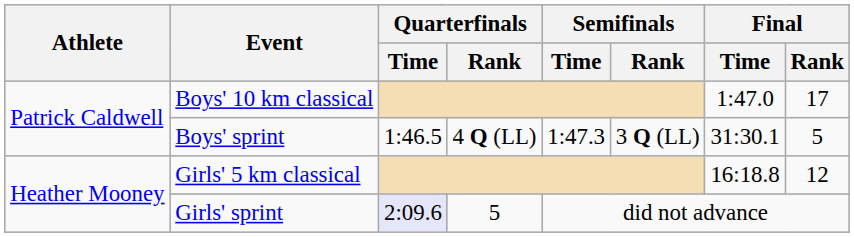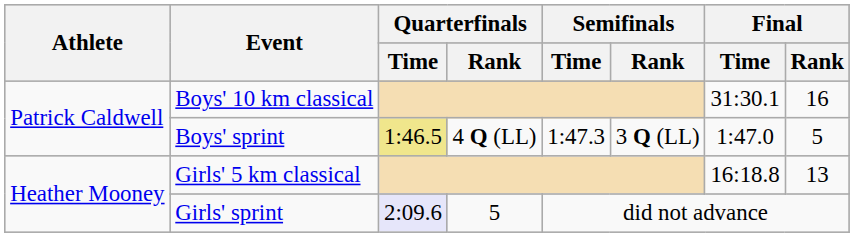 <table class="wikitable" style="font-size:90%;">
 <tr>
 <th rowspan=2>Athlete</th>
 <th rowspan=2>Event</th>
 <th colspan=2>Quarterfinals</th>
 <th colspan=2>Semifinals</th>
 <th colspan=2>Final</th>
 </tr>
 <tr>
 <th>Time</th>
 <th>Rank</th>
 <th>Time</th>
 <th>Rank</th>
 <th>Time</th>
 <th>Rank</th>
 </tr>
 <tr>
 <td rowspan=2><a href='#'>Patrick Caldwell</a></td>
 <td><a href='#'>Boys' 10 km classical</a></td>
 <td align=center colspan=4 bgcolor=wheat></td>
-<td align=center>1:47.0</td>
-<td align=center>17</td>
+<td align=center>31:30.1</td>
+<td align=center>16</td>
 </tr>
 <tr>
 <td><a href='#'>Boys' sprint</a></td>
-<td align=center>1:46.5</td>
+<td align=center style="background: khaki;">1:46.5</td>
 <td align=center>4 <strong>Q</strong> (LL)</td>
 <td align=center>1:47.3</td>
 <td align=center>3 <strong>Q</strong> (LL)</td>
-<td align=center>31:30.1</td>
+<td align=center>1:47.0</td>
 <td align=center>5</td>
 </tr>
 <tr>
 <td rowspan=2><a href='#'>Heather Mooney</a></td>
 <td><a href='#'>Girls' 5 km classical</a></td>
 <td align=center colspan=4 bgcolor=wheat></td>
 <td align=center>16:18.8</td>
-<td align=center>12</td>
+<td align=center>13</td>
 </tr>
 <tr>
 <td><a href='#'>Girls' sprint</a></td>
 <td align=center style="background: lavender;">2:09.6</td>
 <td align=center>5</td>
 <td align=center colspan=4>did not advance</td>
 </tr>
 </table>
